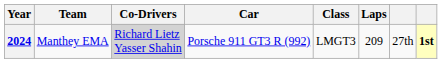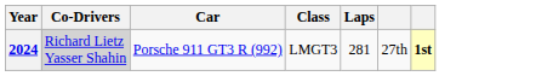 <table class="wikitable" style="text-align:center; font-size:90%">
 <tr>
 <th>Year</th>
-<th>Team</th>
 <th>Co-Drivers</th>
 <th>Car</th>
 <th>Class</th>
 <th>Laps</th>
 <th></th>
 <th></th>
 </tr>
 <tr>
 <th><a href='#'>2024</a></th>
-<td align="left"> <a href='#'>Manthey EMA</a></td>
 <td align="left" style="background: lightgrey;"> <a href='#'>Richard Lietz</a><br> <a href='#'>Yasser Shahin</a></td>
 <td align="left"><a href='#'>Porsche 911 GT3 R (992)</a></td>
 <td>LMGT3</td>
-<td>209</td>
+<td>281</td>
 <td>27th</td>
 <td style="background:#FFFFBF;"><strong>1st</strong></td>
 </tr>
 </table>
